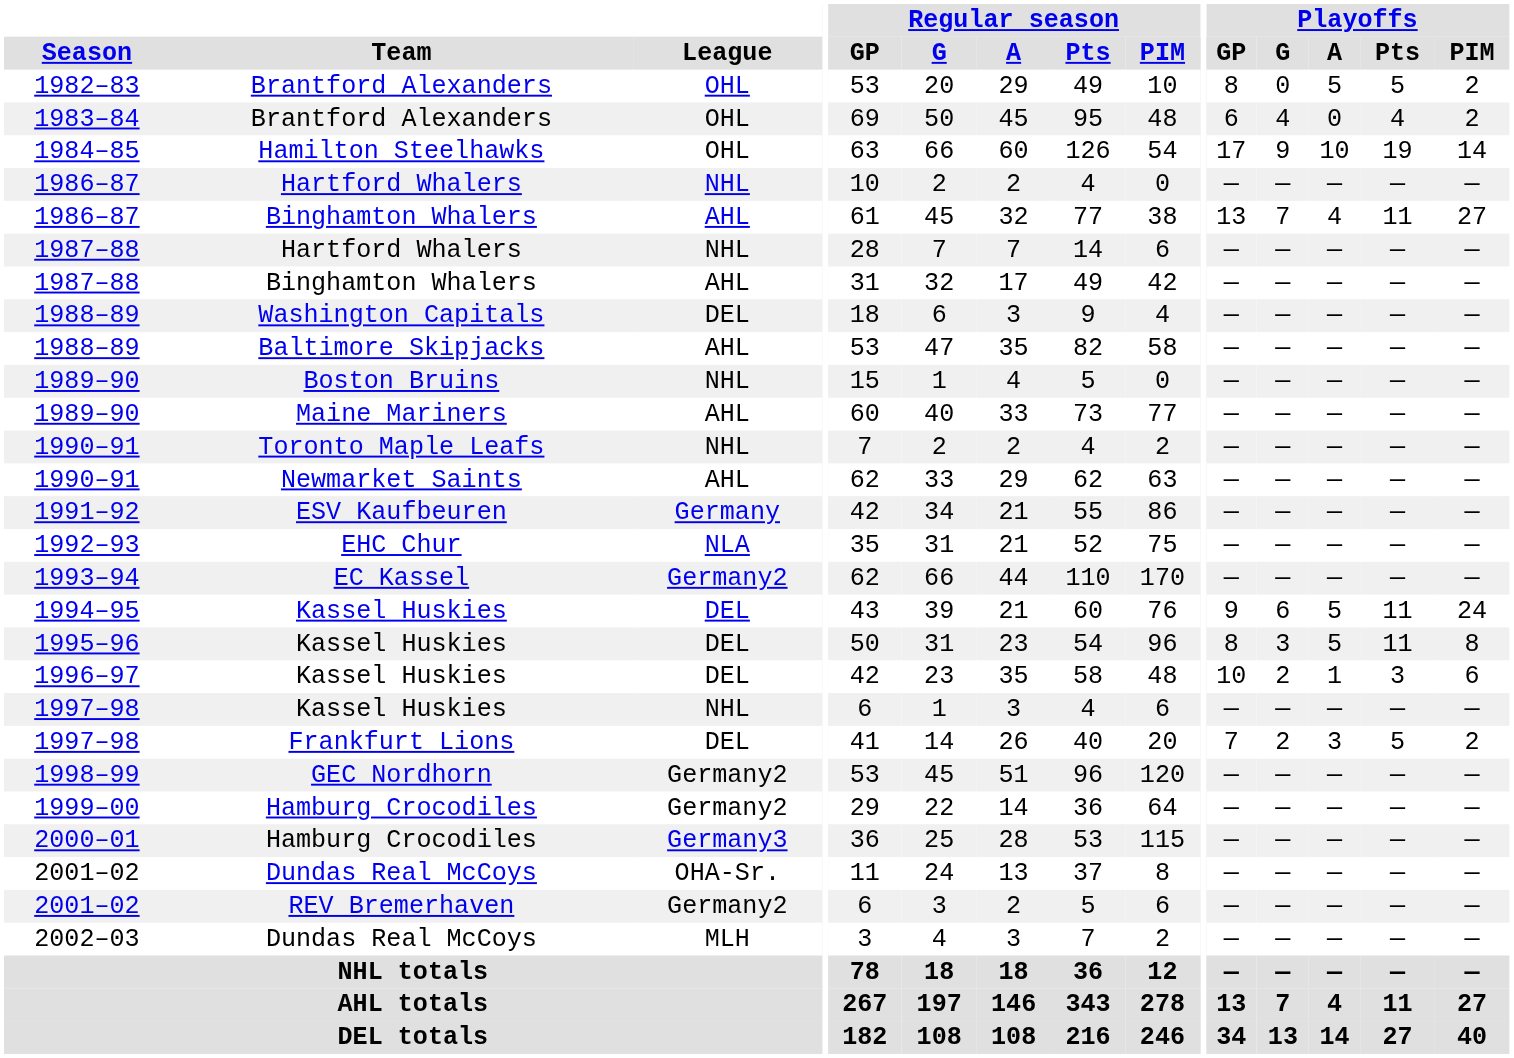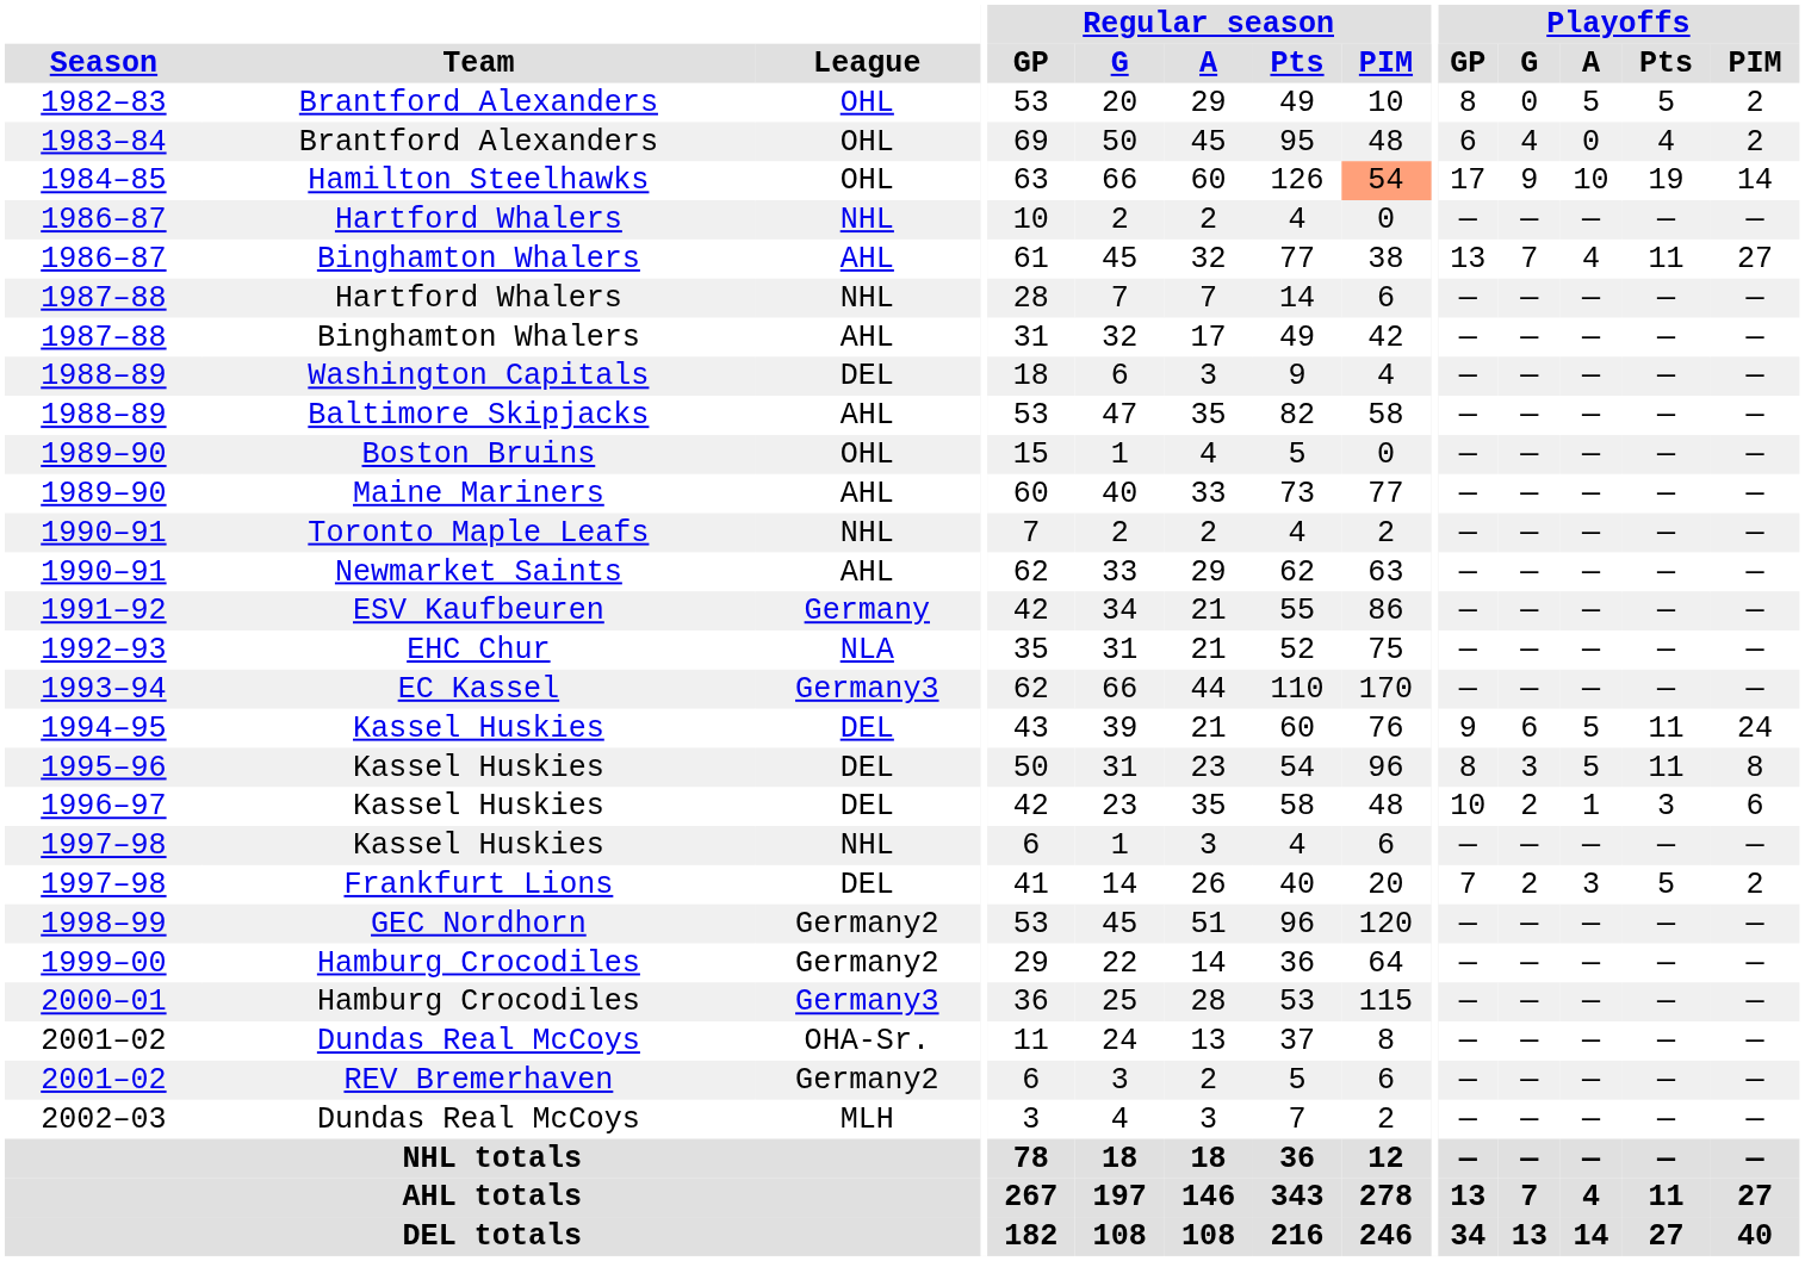 <table border="0" cellpadding="1" cellspacing="0" style="text-align:center; width:60em">
 <tr bgcolor="#e0e0e0">
 <th colspan="3" bgcolor="#ffffff"></th>
 <th rowspan="99" bgcolor="#ffffff"></th>
 <th colspan="5"><a href='#'>Regular season</a></th>
 <th rowspan="99" bgcolor="#ffffff"></th>
 <th colspan="5"><a href='#'>Playoffs</a></th>
 </tr>
 <tr bgcolor="#e0e0e0">
 <th><a href='#'>Season</a></th>
 <th>Team</th>
 <th>League</th>
 <th>GP</th>
 <th><a href='#'>G</a></th>
 <th><a href='#'>A</a></th>
 <th><a href='#'>Pts</a></th>
 <th><a href='#'>PIM</a></th>
 <th>GP</th>
 <th>G</th>
 <th>A</th>
 <th>Pts</th>
 <th>PIM</th>
 </tr>
 <tr>
 <td><a href='#'>1982–83</a></td>
 <td><a href='#'>Brantford Alexanders</a></td>
 <td><a href='#'>OHL</a></td>
 <td>53</td>
 <td>20</td>
 <td>29</td>
 <td>49</td>
 <td>10</td>
 <td>8</td>
 <td>0</td>
 <td>5</td>
 <td>5</td>
 <td>2</td>
 </tr>
 <tr bgcolor="#f0f0f0">
 <td><a href='#'>1983–84</a></td>
 <td>Brantford Alexanders</td>
 <td>OHL</td>
 <td>69</td>
 <td>50</td>
 <td>45</td>
 <td>95</td>
 <td>48</td>
 <td>6</td>
 <td>4</td>
 <td>0</td>
 <td>4</td>
 <td>2</td>
 </tr>
 <tr>
 <td><a href='#'>1984–85</a></td>
 <td><a href='#'>Hamilton Steelhawks</a></td>
 <td>OHL</td>
 <td>63</td>
 <td>66</td>
 <td>60</td>
 <td>126</td>
-<td>54</td>
+<td style="background: lightsalmon;">54</td>
 <td>17</td>
 <td>9</td>
 <td>10</td>
 <td>19</td>
 <td>14</td>
 </tr>
 <tr bgcolor="#f0f0f0">
 <td><a href='#'>1986–87</a></td>
 <td><a href='#'>Hartford Whalers</a></td>
 <td><a href='#'>NHL</a></td>
 <td>10</td>
 <td>2</td>
 <td>2</td>
 <td>4</td>
 <td>0</td>
 <td>—</td>
 <td>—</td>
 <td>—</td>
 <td>—</td>
 <td>—</td>
 </tr>
 <tr>
 <td><a href='#'>1986–87</a></td>
 <td><a href='#'>Binghamton Whalers</a></td>
 <td><a href='#'>AHL</a></td>
 <td>61</td>
 <td>45</td>
 <td>32</td>
 <td>77</td>
 <td>38</td>
 <td>13</td>
 <td>7</td>
 <td>4</td>
 <td>11</td>
 <td>27</td>
 </tr>
 <tr bgcolor="#f0f0f0">
 <td><a href='#'>1987–88</a></td>
 <td>Hartford Whalers</td>
 <td>NHL</td>
 <td>28</td>
 <td>7</td>
 <td>7</td>
 <td>14</td>
 <td>6</td>
 <td>—</td>
 <td>—</td>
 <td>—</td>
 <td>—</td>
 <td>—</td>
 </tr>
 <tr>
 <td><a href='#'>1987–88</a></td>
 <td>Binghamton Whalers</td>
 <td>AHL</td>
 <td>31</td>
 <td>32</td>
 <td>17</td>
 <td>49</td>
 <td>42</td>
 <td>—</td>
 <td>—</td>
 <td>—</td>
 <td>—</td>
 <td>—</td>
 </tr>
 <tr bgcolor="#f0f0f0">
 <td><a href='#'>1988–89</a></td>
 <td><a href='#'>Washington Capitals</a></td>
 <td>DEL</td>
 <td>18</td>
 <td>6</td>
 <td>3</td>
 <td>9</td>
 <td>4</td>
 <td>—</td>
 <td>—</td>
 <td>—</td>
 <td>—</td>
 <td>—</td>
 </tr>
 <tr>
 <td><a href='#'>1988–89</a></td>
 <td><a href='#'>Baltimore Skipjacks</a></td>
 <td>AHL</td>
 <td>53</td>
 <td>47</td>
 <td>35</td>
 <td>82</td>
 <td>58</td>
 <td>—</td>
 <td>—</td>
 <td>—</td>
 <td>—</td>
 <td>—</td>
 </tr>
 <tr bgcolor="#f0f0f0">
 <td><a href='#'>1989–90</a></td>
 <td><a href='#'>Boston Bruins</a></td>
-<td>NHL</td>
+<td>OHL</td>
 <td>15</td>
 <td>1</td>
 <td>4</td>
 <td>5</td>
 <td>0</td>
 <td>—</td>
 <td>—</td>
 <td>—</td>
 <td>—</td>
 <td>—</td>
 </tr>
 <tr>
 <td><a href='#'>1989–90</a></td>
 <td><a href='#'>Maine Mariners</a></td>
 <td>AHL</td>
 <td>60</td>
 <td>40</td>
 <td>33</td>
 <td>73</td>
 <td>77</td>
 <td>—</td>
 <td>—</td>
 <td>—</td>
 <td>—</td>
 <td>—</td>
 </tr>
 <tr bgcolor="#f0f0f0">
 <td><a href='#'>1990–91</a></td>
 <td><a href='#'>Toronto Maple Leafs</a></td>
 <td>NHL</td>
 <td>7</td>
 <td>2</td>
 <td>2</td>
 <td>4</td>
 <td>2</td>
 <td>—</td>
 <td>—</td>
 <td>—</td>
 <td>—</td>
 <td>—</td>
 </tr>
 <tr>
 <td><a href='#'>1990–91</a></td>
 <td><a href='#'>Newmarket Saints</a></td>
 <td>AHL</td>
 <td>62</td>
 <td>33</td>
 <td>29</td>
 <td>62</td>
 <td>63</td>
 <td>—</td>
 <td>—</td>
 <td>—</td>
 <td>—</td>
 <td>—</td>
 </tr>
 <tr bgcolor="#f0f0f0">
 <td><a href='#'>1991–92</a></td>
 <td><a href='#'>ESV Kaufbeuren</a></td>
 <td><a href='#'>Germany</a></td>
 <td>42</td>
 <td>34</td>
 <td>21</td>
 <td>55</td>
 <td>86</td>
 <td>—</td>
 <td>—</td>
 <td>—</td>
 <td>—</td>
 <td>—</td>
 </tr>
 <tr>
 <td><a href='#'>1992–93</a></td>
 <td><a href='#'>EHC Chur</a></td>
 <td><a href='#'>NLA</a></td>
 <td>35</td>
 <td>31</td>
 <td>21</td>
 <td>52</td>
 <td>75</td>
 <td>—</td>
 <td>—</td>
 <td>—</td>
 <td>—</td>
 <td>—</td>
 </tr>
 <tr bgcolor="#f0f0f0">
 <td><a href='#'>1993–94</a></td>
 <td><a href='#'>EC Kassel</a></td>
-<td><a href='#'>Germany2</a></td>
+<td><a href='#'>Germany3</a></td>
 <td>62</td>
 <td>66</td>
 <td>44</td>
 <td>110</td>
 <td>170</td>
 <td>—</td>
 <td>—</td>
 <td>—</td>
 <td>—</td>
 <td>—</td>
 </tr>
 <tr>
 <td><a href='#'>1994–95</a></td>
 <td><a href='#'>Kassel Huskies</a></td>
 <td><a href='#'>DEL</a></td>
 <td>43</td>
 <td>39</td>
 <td>21</td>
 <td>60</td>
 <td>76</td>
 <td>9</td>
 <td>6</td>
 <td>5</td>
 <td>11</td>
 <td>24</td>
 </tr>
 <tr bgcolor="#f0f0f0">
 <td><a href='#'>1995–96</a></td>
 <td>Kassel Huskies</td>
 <td>DEL</td>
 <td>50</td>
 <td>31</td>
 <td>23</td>
 <td>54</td>
 <td>96</td>
 <td>8</td>
 <td>3</td>
 <td>5</td>
 <td>11</td>
 <td>8</td>
 </tr>
 <tr>
 <td><a href='#'>1996–97</a></td>
 <td>Kassel Huskies</td>
 <td>DEL</td>
 <td>42</td>
 <td>23</td>
 <td>35</td>
 <td>58</td>
 <td>48</td>
 <td>10</td>
 <td>2</td>
 <td>1</td>
 <td>3</td>
 <td>6</td>
 </tr>
 <tr bgcolor="#f0f0f0">
 <td><a href='#'>1997–98</a></td>
 <td>Kassel Huskies</td>
 <td>NHL</td>
 <td>6</td>
 <td>1</td>
 <td>3</td>
 <td>4</td>
 <td>6</td>
 <td>—</td>
 <td>—</td>
 <td>—</td>
 <td>—</td>
 <td>—</td>
 </tr>
 <tr>
 <td><a href='#'>1997–98</a></td>
 <td><a href='#'>Frankfurt Lions</a></td>
 <td>DEL</td>
 <td>41</td>
 <td>14</td>
 <td>26</td>
 <td>40</td>
 <td>20</td>
 <td>7</td>
 <td>2</td>
 <td>3</td>
 <td>5</td>
 <td>2</td>
 </tr>
 <tr bgcolor="#f0f0f0">
 <td><a href='#'>1998–99</a></td>
 <td><a href='#'>GEC Nordhorn</a></td>
 <td>Germany2</td>
 <td>53</td>
 <td>45</td>
 <td>51</td>
 <td>96</td>
 <td>120</td>
 <td>—</td>
 <td>—</td>
 <td>—</td>
 <td>—</td>
 <td>—</td>
 </tr>
 <tr>
 <td><a href='#'>1999–00</a></td>
 <td><a href='#'>Hamburg Crocodiles</a></td>
 <td>Germany2</td>
 <td>29</td>
 <td>22</td>
 <td>14</td>
 <td>36</td>
 <td>64</td>
 <td>—</td>
 <td>—</td>
 <td>—</td>
 <td>—</td>
 <td>—</td>
 </tr>
 <tr bgcolor="#f0f0f0">
 <td><a href='#'>2000–01</a></td>
 <td>Hamburg Crocodiles</td>
 <td><a href='#'>Germany3</a></td>
 <td>36</td>
 <td>25</td>
 <td>28</td>
 <td>53</td>
 <td>115</td>
 <td>—</td>
 <td>—</td>
 <td>—</td>
 <td>—</td>
 <td>—</td>
 </tr>
 <tr>
 <td>2001–02</td>
 <td><a href='#'>Dundas Real McCoys</a></td>
 <td>OHA-Sr.</td>
 <td>11</td>
 <td>24</td>
 <td>13</td>
 <td>37</td>
 <td>8</td>
 <td>—</td>
 <td>—</td>
 <td>—</td>
 <td>—</td>
 <td>—</td>
 </tr>
 <tr bgcolor="#f0f0f0">
 <td><a href='#'>2001–02</a></td>
 <td><a href='#'>REV Bremerhaven</a></td>
 <td>Germany2</td>
 <td>6</td>
 <td>3</td>
 <td>2</td>
 <td>5</td>
 <td>6</td>
 <td>—</td>
 <td>—</td>
 <td>—</td>
 <td>—</td>
 <td>—</td>
 </tr>
 <tr>
 <td>2002–03</td>
 <td>Dundas Real McCoys</td>
 <td>MLH</td>
 <td>3</td>
 <td>4</td>
 <td>3</td>
 <td>7</td>
 <td>2</td>
 <td>—</td>
 <td>—</td>
 <td>—</td>
 <td>—</td>
 <td>—</td>
 </tr>
 <tr>
 </tr>
 <tr ALIGN="center" bgcolor="#e0e0e0">
 <th colspan="3">NHL totals</th>
 <th ALIGN="center">78</th>
 <th ALIGN="center">18</th>
 <th ALIGN="center">18</th>
 <th ALIGN="center">36</th>
 <th ALIGN="center">12</th>
 <th ALIGN="center">—</th>
 <th ALIGN="center">—</th>
 <th ALIGN="center">—</th>
 <th ALIGN="center">—</th>
 <th ALIGN="center">—</th>
 </tr>
 <tr>
 </tr>
 <tr ALIGN="center" bgcolor="#e0e0e0">
 <th colspan="3">AHL totals</th>
 <th ALIGN="center">267</th>
 <th ALIGN="center">197</th>
 <th ALIGN="center">146</th>
 <th ALIGN="center">343</th>
 <th ALIGN="center">278</th>
 <th ALIGN="center">13</th>
 <th ALIGN="center">7</th>
 <th ALIGN="center">4</th>
 <th ALIGN="center">11</th>
 <th ALIGN="center">27</th>
 </tr>
 <tr>
 </tr>
 <tr ALIGN="center" bgcolor="#e0e0e0">
 <th colspan="3">DEL totals</th>
 <th ALIGN="center">182</th>
 <th ALIGN="center">108</th>
 <th ALIGN="center">108</th>
 <th ALIGN="center">216</th>
 <th ALIGN="center">246</th>
 <th ALIGN="center">34</th>
 <th ALIGN="center">13</th>
 <th ALIGN="center">14</th>
 <th ALIGN="center">27</th>
 <th ALIGN="center">40</th>
 </tr>
 </table>
